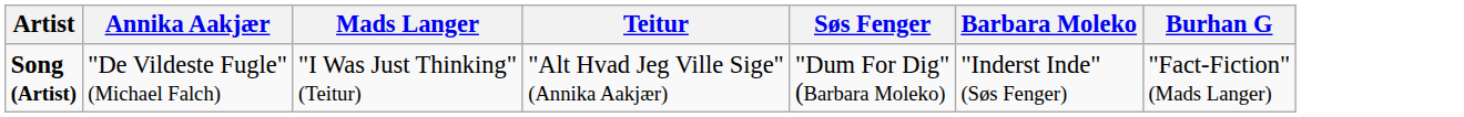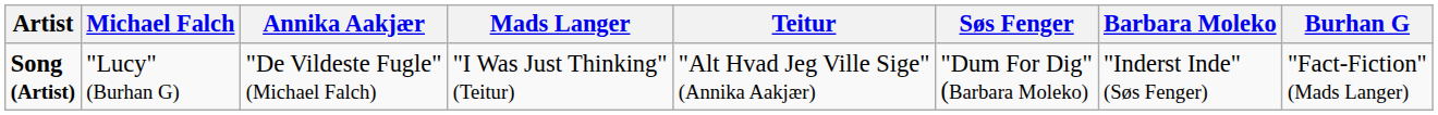 <table class="wikitable">
 <tr>
 <th>Artist</th>
+<th><a href='#'>Michael Falch</a></th>
 <th><a href='#'>Annika Aakjær</a></th>
 <th><a href='#'>Mads Langer</a></th>
 <th><a href='#'>Teitur</a></th>
 <th><a href='#'>Søs Fenger</a></th>
 <th><a href='#'>Barbara Moleko</a></th>
 <th><a href='#'>Burhan G</a></th>
 </tr>
 <tr>
 <td><strong>Song</strong><br><small><strong>(Artist)</strong></small></td>
+<td>"Lucy"<br><small>(Burhan G)</small></td>
 <td>"De Vildeste Fugle"<br><small>(Michael Falch)</small></td>
 <td>"I Was Just Thinking"<br><small>(Teitur)</small></td>
 <td>"Alt Hvad Jeg Ville Sige"<br><small>(Annika Aakjær)</small></td>
 <td>"Dum For Dig"<br>(<small>Barbara Moleko)</small></td>
 <td>"Inderst Inde"<br><small>(Søs Fenger)</small></td>
 <td>"Fact-Fiction"<br><small>(Mads Langer)</small></td>
 </tr>
 </table>
